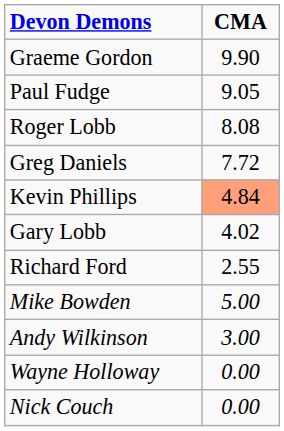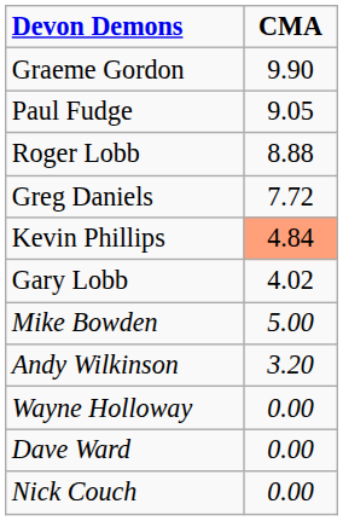 <table class=wikitable width="200">
 <tr>
 <td><strong><a href='#'>Devon Demons</a></strong></td>
 <td align="center"><strong>CMA</strong></td>
 </tr>
 <tr>
 <td>Graeme Gordon</td>
 <td align="center">9.90</td>
 </tr>
 <tr>
 <td>Paul Fudge</td>
 <td align="center">9.05</td>
 </tr>
 <tr>
 <td>Roger Lobb</td>
-<td align="center">8.08</td>
+<td align="center">8.88</td>
 </tr>
 <tr>
 <td>Greg Daniels</td>
 <td align="center">7.72</td>
 </tr>
 <tr>
 <td>Kevin Phillips</td>
 <td align="center" style="background: lightsalmon;">4.84</td>
 </tr>
 <tr>
 <td>Gary Lobb</td>
 <td align="center">4.02</td>
 </tr>
 <tr>
-<td>Richard Ford</td>
-<td align="center">2.55</td>
-</tr>
-<tr>
 <td><em>Mike Bowden</em></td>
 <td align="center"><em>5.00</em></td>
 </tr>
 <tr>
 <td><em>Andy Wilkinson</em></td>
-<td align="center"><em>3.00</em></td>
+<td align="center"><em>3.20</em></td>
 </tr>
 <tr>
 <td><em>Wayne Holloway</em></td>
+<td align="center"><em>0.00</em></td>
+</tr>
+<tr>
+<td><em>Dave Ward</em></td>
 <td align="center"><em>0.00</em></td>
 </tr>
 <tr>
 <td><em>Nick Couch</em></td>
 <td align="center"><em>0.00</em></td>
 </tr>
 </table>
